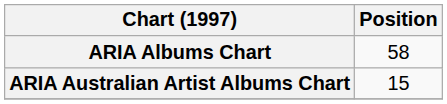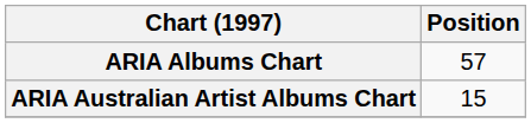 <table class="wikitable sortable plainrowheaders" style="text-align:center">
 <tr>
 <th scope="col">Chart (1997)</th>
 <th scope="col">Position</th>
 </tr>
 <tr>
 <th scope="row">ARIA Albums Chart</th>
-<td>58</td>
+<td>57</td>
 </tr>
 <tr>
 <th scope="row">ARIA Australian Artist Albums Chart</th>
 <td>15</td>
 </tr>
 <tr>
 </tr>
 </table>
